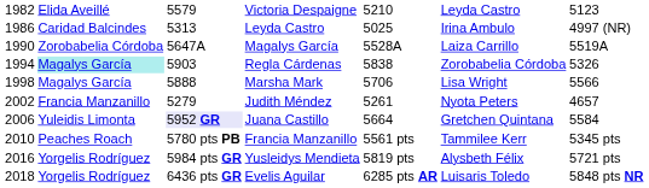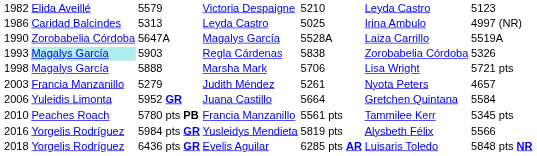 <table>
 <tr>
 <td>1982</td>
 <td><a href='#'>Elida Aveillé</a><br> </td>
 <td>5579</td>
 <td><a href='#'>Victoria Despaigne</a><br> </td>
 <td>5210</td>
 <td><a href='#'>Leyda Castro</a><br> </td>
 <td>5123</td>
 </tr>
 <tr>
 <td>1986</td>
 <td><a href='#'>Caridad Balcindes</a><br> </td>
 <td>5313</td>
 <td><a href='#'>Leyda Castro</a><br> </td>
 <td>5025</td>
 <td><a href='#'>Irina Ambulo</a><br> </td>
 <td>4997 (NR)</td>
 </tr>
 <tr>
 <td>1990</td>
 <td><a href='#'>Zorobabelia Córdoba</a><br> </td>
 <td>5647A</td>
 <td><a href='#'>Magalys García</a><br> </td>
 <td>5528A</td>
 <td><a href='#'>Laiza Carrillo</a><br> </td>
 <td>5519A</td>
 </tr>
 <tr>
-<td>1994</td>
+<td>1993</td>
 <td style="background: paleturquoise;"><a href='#'>Magalys García</a><br> </td>
 <td>5903</td>
 <td><a href='#'>Regla Cárdenas</a><br> </td>
 <td>5838</td>
 <td><a href='#'>Zorobabelia Córdoba</a><br> </td>
 <td>5326</td>
 </tr>
 <tr>
 <td>1998</td>
 <td><a href='#'>Magalys García</a><br> </td>
 <td>5888</td>
 <td><a href='#'>Marsha Mark</a><br> </td>
 <td>5706</td>
 <td><a href='#'>Lisa Wright</a><br> </td>
-<td>5566</td>
+<td>5721 pts</td>
 </tr>
 <tr>
-<td>2002</td>
+<td>2003</td>
 <td><a href='#'>Francia Manzanillo</a><br> </td>
 <td>5279</td>
 <td><a href='#'>Judith Méndez</a><br> </td>
 <td>5261</td>
 <td><a href='#'>Nyota Peters</a><br> </td>
 <td>4657</td>
 </tr>
 <tr>
 <td>2006</td>
 <td><a href='#'>Yuleidis Limonta</a><br></td>
-<td style="background: lavender;">5952 <strong><a href='#'>GR</a></strong></td>
+<td>5952 <strong><a href='#'>GR</a></strong></td>
 <td><a href='#'>Juana Castillo</a><br></td>
 <td>5664</td>
 <td><a href='#'>Gretchen Quintana</a><br></td>
 <td>5584</td>
 </tr>
 <tr bgcolor= e8e8e8>
 </tr>
 <tr>
 <td>2010</td>
 <td><a href='#'>Peaches Roach</a><br></td>
 <td>5780 pts <strong>PB</strong></td>
 <td><a href='#'>Francia Manzanillo</a><br></td>
 <td>5561 pts</td>
 <td><a href='#'>Tammilee Kerr</a><br></td>
 <td>5345 pts</td>
 </tr>
 <tr>
 <td>2016</td>
 <td><a href='#'>Yorgelis Rodríguez</a><br></td>
 <td>5984 pts <strong><a href='#'>GR</a></strong></td>
 <td><a href='#'>Yusleidys Mendieta</a><br></td>
 <td>5819 pts</td>
 <td><a href='#'>Alysbeth Félix</a><br></td>
-<td>5721 pts</td>
+<td>5566</td>
 </tr>
 <tr>
 <td>2018</td>
 <td><a href='#'>Yorgelis Rodríguez</a><br></td>
 <td>6436 pts <strong><a href='#'>GR</a></strong></td>
 <td><a href='#'>Evelis Aguilar</a><br></td>
 <td>6285 pts <strong><a href='#'>AR</a></strong></td>
 <td><a href='#'>Luisaris Toledo</a><br></td>
 <td>5848 pts <strong><a href='#'>NR</a></strong></td>
 </tr>
 </table>
